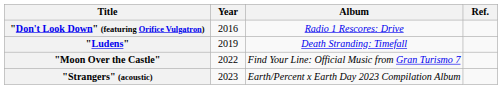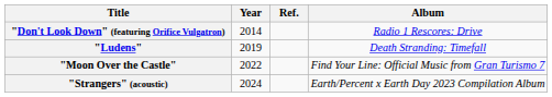 <table class="wikitable plainrowheaders" style="text-align:center;">
 <tr>
 <th scope="col" style="width:20em;">Title</th>
 <th scope="col" style="width:3em;">Year</th>
+<th scope="col" style="width:3em;">Ref.</th>
 <th scope="col">Album</th>
-<th scope="col" style="width:3em;">Ref.</th>
 </tr>
 <tr>
 <th scope="row">"<a href='#'>Don't Look Down</a>" <small>(featuring <a href='#'>Orifice Vulgatron</a>)</small></th>
-<td>2016</td>
+<td>2014</td>
+<td></td>
 <td><em><a href='#'>Radio 1 Rescores: Drive</a></em></td>
-<td></td>
 </tr>
 <tr>
 <th scope="row">"<a href='#'>Ludens</a>"</th>
 <td>2019</td>
+<td></td>
 <td><em><a href='#'>Death Stranding: Timefall</a></em></td>
-<td></td>
 </tr>
 <tr>
 <th scope="row">"Moon Over the Castle"</th>
 <td>2022</td>
+<td></td>
 <td><em>Find Your Line: Official Music from <a href='#'>Gran Turismo 7</a></em></td>
-<td></td>
 </tr>
 <tr>
 <th scope="row">"Strangers" <small>(acoustic)</small></th>
-<td>2023</td>
+<td>2024</td>
+<td></td>
 <td><em>Earth/Percent x Earth Day 2023 Compilation Album</em></td>
-<td></td>
 </tr>
 </table>
